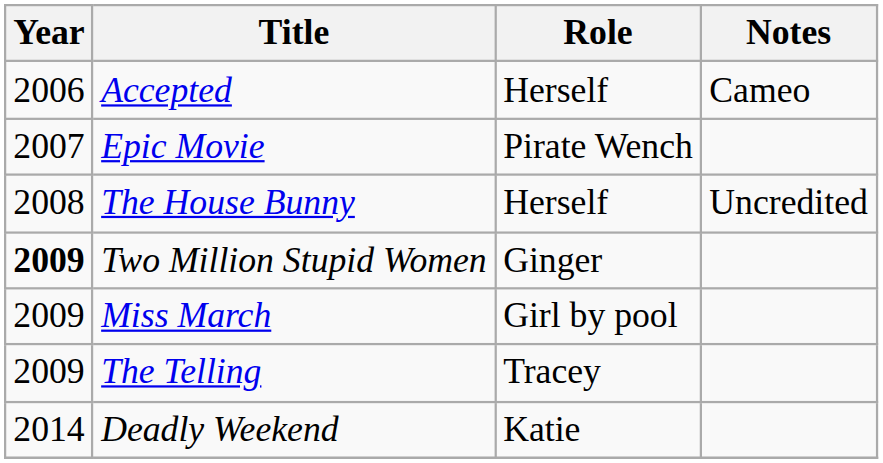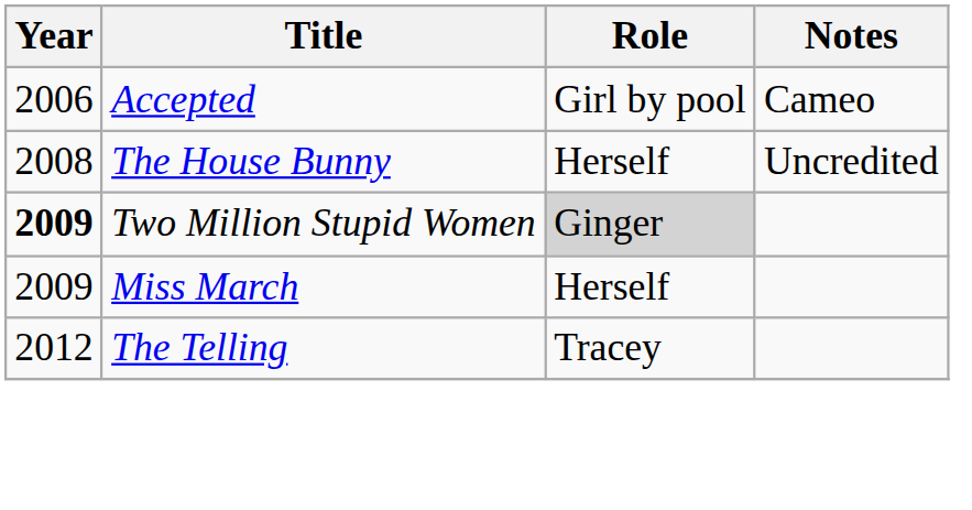 <table class="wikitable sortable">
 <tr>
 <th>Year</th>
 <th>Title</th>
 <th>Role</th>
 <th class="unsortable">Notes</th>
 </tr>
 <tr>
 <td>2006</td>
 <td><em><a href='#'>Accepted</a></em></td>
-<td>Herself</td>
+<td>Girl by pool</td>
 <td>Cameo</td>
-</tr>
-<tr>
-<td>2007</td>
-<td><em><a href='#'>Epic Movie</a></em></td>
-<td>Pirate Wench</td>
-<td></td>
 </tr>
 <tr>
 <td>2008</td>
 <td><em><a href='#'>The House Bunny</a></em></td>
 <td>Herself</td>
 <td>Uncredited</td>
 </tr>
 <tr>
 <td><strong>2009</strong></td>
 <td><em>Two Million Stupid Women</em></td>
-<td>Ginger</td>
+<td style="background: lightgrey;">Ginger</td>
 <td></td>
 </tr>
 <tr>
 <td>2009</td>
 <td><em><a href='#'>Miss March</a></em></td>
-<td>Girl by pool</td>
+<td>Herself</td>
 <td></td>
 </tr>
 <tr>
-<td>2009</td>
+<td>2012</td>
 <td><em><a href='#'>The Telling</a></em></td>
 <td>Tracey</td>
 <td></td>
 </tr>
 <tr>
-<td>2014</td>
-<td><em>Deadly Weekend</em></td>
-<td>Katie</td>
-<td></td>
-</tr>
-<tr>
 </tr>
 </table>
